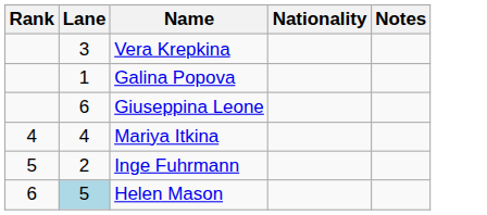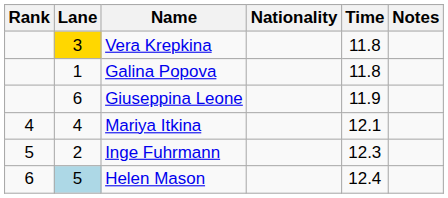 <table class="wikitable sortable" style="text-align:center">
 <tr>
 <th>Rank</th>
 <th>Lane</th>
 <th>Name</th>
 <th>Nationality</th>
+<th>Time</th>
 <th>Notes</th>
 </tr>
 <tr>
 <td></td>
-<td>3</td>
+<td style="background: gold;">3</td>
 <td align=left><a href='#'>Vera Krepkina</a></td>
 <td align=left></td>
+<td>11.8</td>
 <td></td>
 </tr>
 <tr>
 <td></td>
 <td>1</td>
 <td align=left><a href='#'>Galina Popova</a></td>
 <td align=left></td>
+<td>11.8</td>
 <td></td>
 </tr>
 <tr>
 <td></td>
 <td>6</td>
 <td align=left><a href='#'>Giuseppina Leone</a></td>
 <td align=left></td>
+<td>11.9</td>
 <td></td>
 </tr>
 <tr>
 <td>4</td>
 <td>4</td>
 <td align=left><a href='#'>Mariya Itkina</a></td>
 <td align=left></td>
+<td>12.1</td>
 <td></td>
 </tr>
 <tr>
 <td>5</td>
 <td>2</td>
 <td align=left><a href='#'>Inge Fuhrmann</a></td>
 <td align=left></td>
+<td>12.3</td>
 <td></td>
 </tr>
 <tr>
 <td>6</td>
 <td style="background: lightblue;">5</td>
 <td align=left><a href='#'>Helen Mason</a></td>
 <td align=left></td>
+<td>12.4</td>
 <td></td>
 </tr>
 </table>
